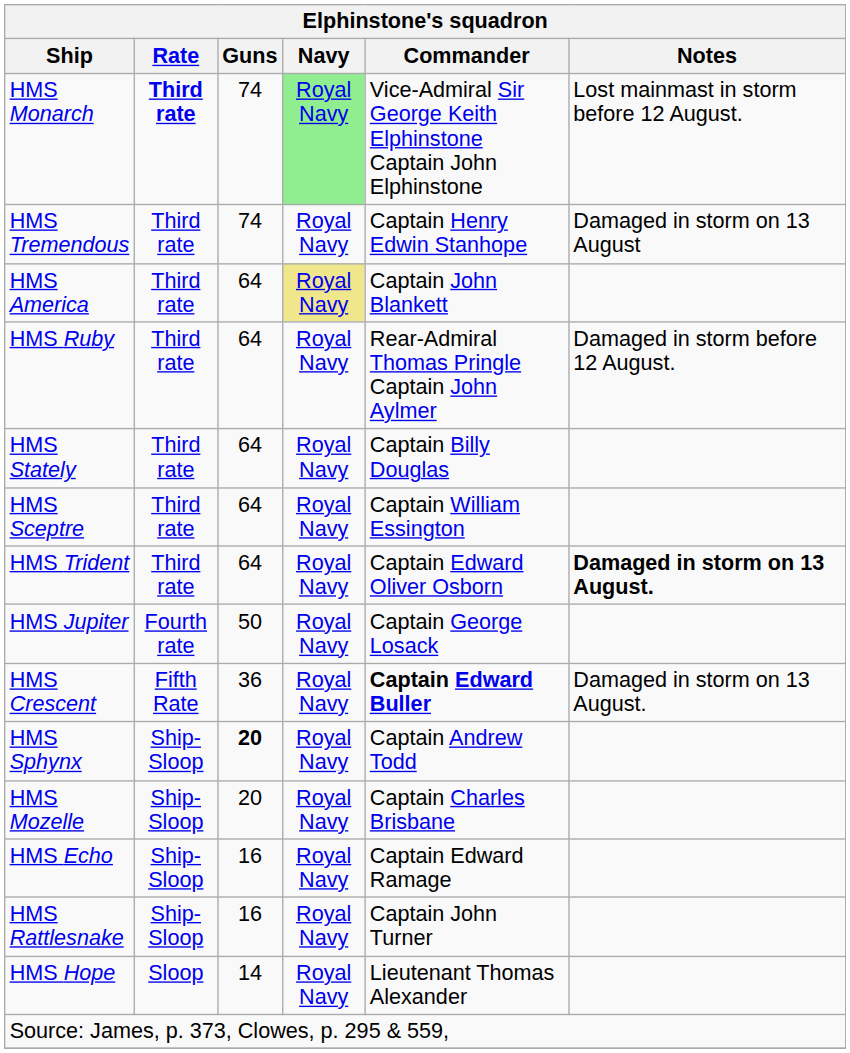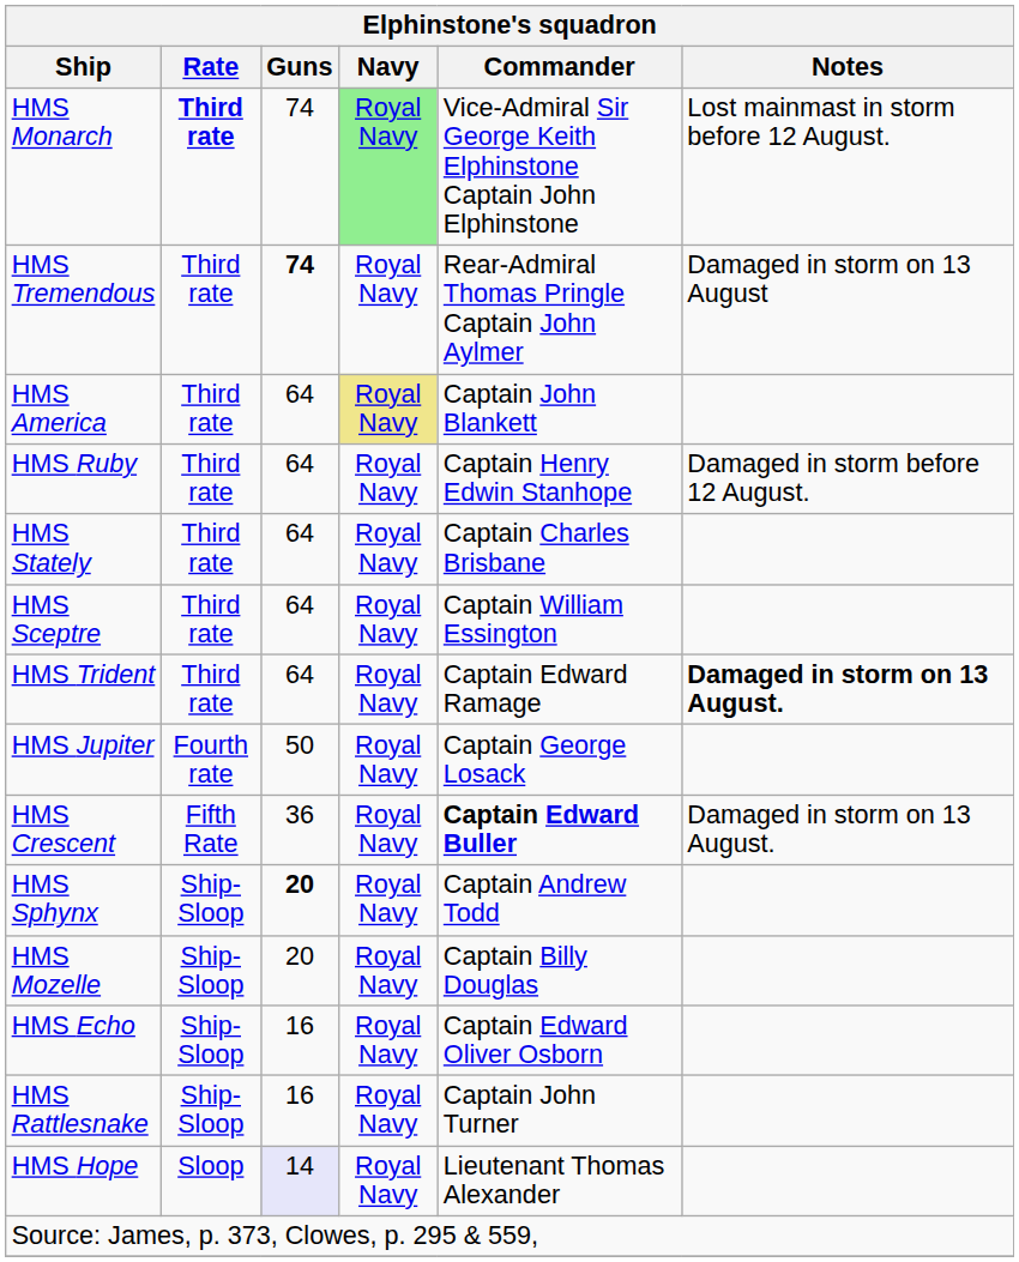 <table class="wikitable" width=100%>
 <tr valign="top">
 <th colspan="11" bgcolor="white">Elphinstone's squadron</th>
 </tr>
 <tr valign="top"|- valign="top">
 <th scope="col" width=15%; align= center>Ship</th>
 <th scope="col" width=10%; align= center><a href='#'>Rate</a></th>
 <th scope="col" width=5%; align= center>Guns</th>
 <th scope="col" width=10%; align= center>Navy</th>
 <th scope="col" width=25%; align= center>Commander</th>
 <th scope="col" width=35%; align= center>Notes</th>
 </tr>
 <tr valign="top">
 <td align= left><a href='#'>HMS <em>Monarch</em></a></td>
 <td align= center><strong><a href='#'>Third rate</a></strong></td>
 <td align= center>74</td>
 <td align= center style="background: lightgreen;"><a href='#'>Royal Navy</a></td>
 <td align= left>Vice-Admiral <a href='#'>Sir George Keith Elphinstone</a><br>Captain John Elphinstone</td>
 <td align= left>Lost mainmast in storm before 12 August.</td>
 </tr>
 <tr valign="top">
 <td align= left><a href='#'>HMS <em>Tremendous</em></a></td>
 <td align= center><a href='#'>Third rate</a></td>
-<td align= center>74</td>
+<td align= center><strong>74</strong></td>
 <td align= center><a href='#'>Royal Navy</a></td>
-<td align= left>Captain <a href='#'>Henry Edwin Stanhope</a></td>
+<td align= left>Rear-Admiral <a href='#'>Thomas Pringle</a><br>Captain <a href='#'>John Aylmer</a></td>
 <td align= left>Damaged in storm on 13 August</td>
 </tr>
 <tr valign="top">
 <td align= left><a href='#'>HMS <em>America</em></a></td>
 <td align= center><a href='#'>Third rate</a></td>
 <td align= center>64</td>
 <td align= center style="background: khaki;"><a href='#'>Royal Navy</a></td>
 <td align= left>Captain <a href='#'>John Blankett</a></td>
 <td align= left></td>
 </tr>
 <tr valign="top">
 <td align= left><a href='#'>HMS <em>Ruby</em></a></td>
 <td align= center><a href='#'>Third rate</a></td>
 <td align= center>64</td>
 <td align= center><a href='#'>Royal Navy</a></td>
-<td align= left>Rear-Admiral <a href='#'>Thomas Pringle</a><br>Captain <a href='#'>John Aylmer</a></td>
+<td align= left>Captain <a href='#'>Henry Edwin Stanhope</a></td>
 <td align= left>Damaged in storm before 12 August.</td>
 </tr>
 <tr valign="top">
 <td align= left><a href='#'>HMS <em>Stately</em></a></td>
 <td align= center><a href='#'>Third rate</a></td>
 <td align= center>64</td>
 <td align= center><a href='#'>Royal Navy</a></td>
-<td align= left>Captain <a href='#'>Billy Douglas</a></td>
+<td align= left>Captain <a href='#'>Charles Brisbane</a></td>
 <td align= left></td>
 </tr>
 <tr valign="top">
 <td align= left><a href='#'>HMS <em>Sceptre</em></a></td>
 <td align= center><a href='#'>Third rate</a></td>
 <td align= center>64</td>
 <td align= center><a href='#'>Royal Navy</a></td>
 <td align= left>Captain <a href='#'>William Essington</a></td>
 <td align= left></td>
 </tr>
 <tr valign="top">
 <td align= left><a href='#'>HMS <em>Trident</em></a></td>
 <td align= center><a href='#'>Third rate</a></td>
 <td align= center>64</td>
 <td align= center><a href='#'>Royal Navy</a></td>
-<td align= left>Captain <a href='#'>Edward Oliver Osborn</a></td>
+<td align= left>Captain Edward Ramage</td>
 <td align= left><strong>Damaged in storm on 13 August.</strong></td>
 </tr>
 <tr valign="top">
 <td align= left><a href='#'>HMS <em>Jupiter</em></a></td>
 <td align= center><a href='#'>Fourth rate</a></td>
 <td align= center>50</td>
 <td align= center><a href='#'>Royal Navy</a></td>
 <td align= left>Captain <a href='#'>George Losack</a></td>
 <td align= left></td>
 </tr>
 <tr valign="top">
 <td align= left><a href='#'>HMS <em>Crescent</em></a></td>
 <td align= center><a href='#'>Fifth Rate</a></td>
 <td align= center>36</td>
 <td align= center><a href='#'>Royal Navy</a></td>
 <td align= left><strong>Captain <a href='#'>Edward Buller</a></strong></td>
 <td align= left>Damaged in storm on 13 August.</td>
 </tr>
 <tr valign="top">
 <td align= left><a href='#'>HMS <em>Sphynx</em></a></td>
 <td align= center><a href='#'>Ship-Sloop</a></td>
 <td align= center><strong>20</strong></td>
 <td align= center><a href='#'>Royal Navy</a></td>
 <td align= left>Captain <a href='#'>Andrew Todd</a></td>
 <td align= left></td>
 </tr>
 <tr valign="top">
 <td align= left><a href='#'>HMS <em>Mozelle</em></a></td>
 <td align= center><a href='#'>Ship-Sloop</a></td>
 <td align= center>20</td>
 <td align= center><a href='#'>Royal Navy</a></td>
-<td align= left>Captain <a href='#'>Charles Brisbane</a></td>
+<td align= left>Captain <a href='#'>Billy Douglas</a></td>
 <td align= left></td>
 </tr>
 <tr valign="top">
 <td align= left><a href='#'>HMS <em>Echo</em></a></td>
 <td align= center><a href='#'>Ship-Sloop</a></td>
 <td align= center>16</td>
 <td align= center><a href='#'>Royal Navy</a></td>
-<td align= left>Captain Edward Ramage</td>
+<td align= left>Captain <a href='#'>Edward Oliver Osborn</a></td>
 <td align= left></td>
 </tr>
 <tr valign="top">
 <td align= left><a href='#'>HMS <em>Rattlesnake</em></a></td>
 <td align= center><a href='#'>Ship-Sloop</a></td>
 <td align= center>16</td>
 <td align= center><a href='#'>Royal Navy</a></td>
 <td align= left>Captain John Turner</td>
 <td align= left></td>
 </tr>
 <tr valign="top">
 <td align= left><a href='#'>HMS <em>Hope</em></a></td>
 <td align= center><a href='#'>Sloop</a></td>
-<td align= center>14</td>
+<td align= center style="background: lavender;">14</td>
 <td align= center><a href='#'>Royal Navy</a></td>
 <td align= left>Lieutenant Thomas Alexander</td>
 <td align= left></td>
 </tr>
 <tr valign="top">
 <td colspan="12" align="left">Source: James, p. 373, Clowes, p. 295 & 559, </td>
 </tr>
 <tr>
 </tr>
 </table>
